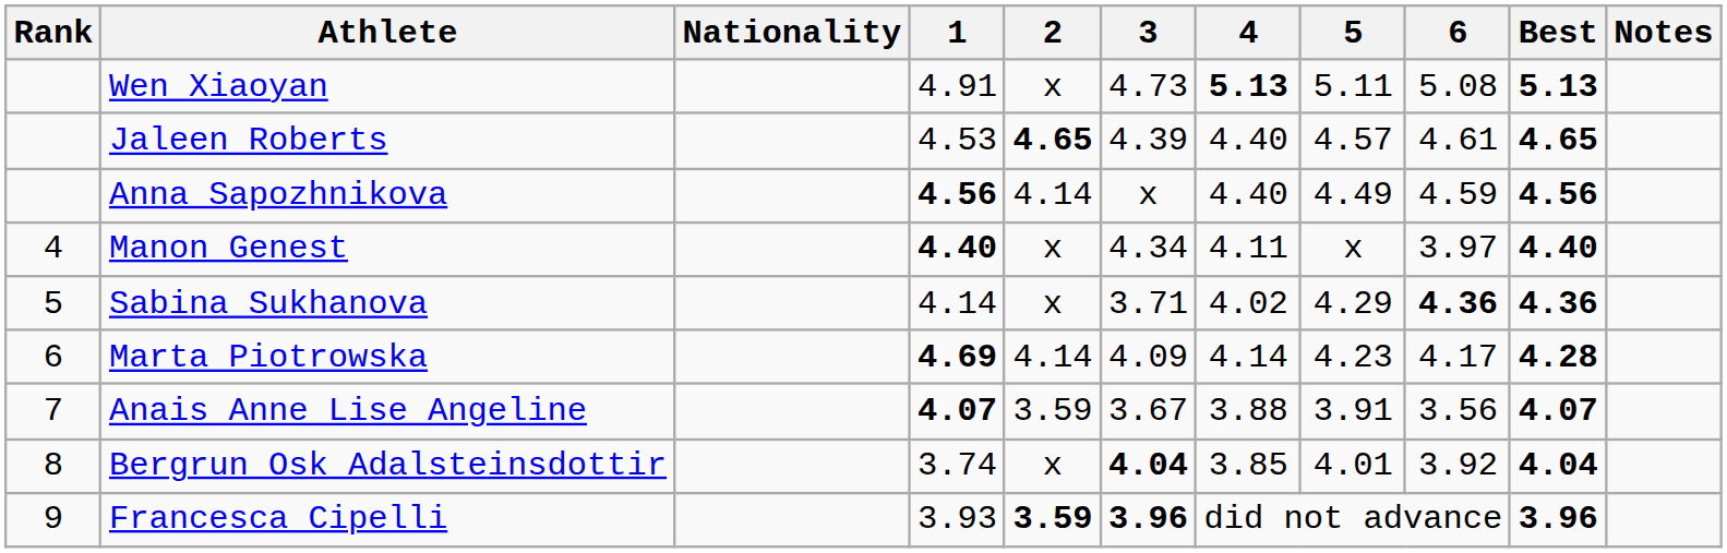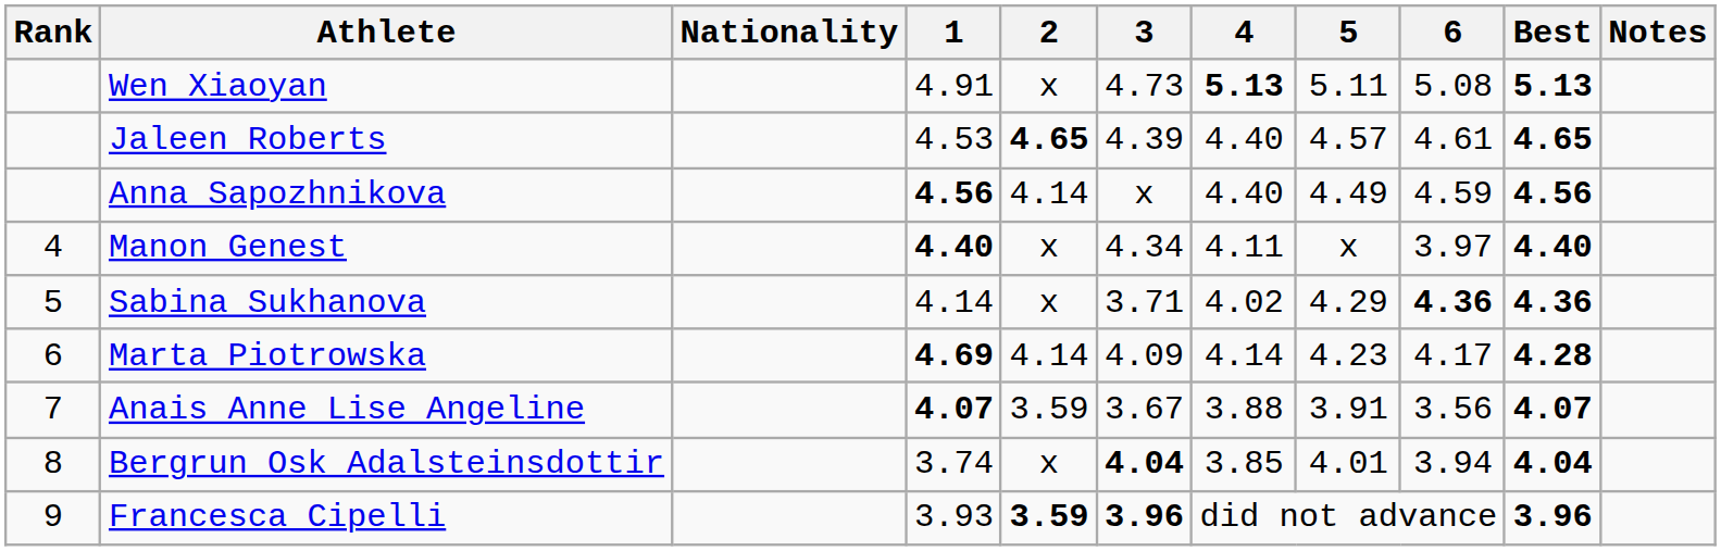 <table class="wikitable sortable" style="text-align:center">
 <tr>
 <th>Rank</th>
 <th>Athlete</th>
 <th>Nationality</th>
 <th>1</th>
 <th>2</th>
 <th>3</th>
 <th>4</th>
 <th>5</th>
 <th>6</th>
 <th>Best</th>
 <th>Notes</th>
 </tr>
 <tr>
 <td></td>
 <td align="left"><a href='#'>Wen Xiaoyan</a></td>
 <td align="left"></td>
 <td>4.91</td>
 <td>x</td>
 <td>4.73</td>
 <td><strong>5.13</strong></td>
 <td>5.11</td>
 <td>5.08</td>
 <td><strong>5.13</strong></td>
 <td></td>
 </tr>
 <tr>
 <td></td>
 <td align="left"><a href='#'>Jaleen Roberts</a></td>
 <td align="left"></td>
 <td>4.53</td>
 <td><strong>4.65</strong></td>
 <td>4.39</td>
 <td>4.40</td>
 <td>4.57</td>
 <td>4.61</td>
 <td><strong>4.65</strong></td>
 <td></td>
 </tr>
 <tr>
 <td></td>
 <td align="left"><a href='#'>Anna Sapozhnikova</a></td>
 <td align="left"></td>
 <td><strong>4.56</strong></td>
 <td>4.14</td>
 <td>x</td>
 <td>4.40</td>
 <td>4.49</td>
 <td>4.59</td>
 <td><strong>4.56</strong></td>
 <td></td>
 </tr>
 <tr>
 <td>4</td>
 <td align="left"><a href='#'>Manon Genest</a></td>
 <td align="left"></td>
 <td><strong>4.40</strong></td>
 <td>x</td>
 <td>4.34</td>
 <td>4.11</td>
 <td>x</td>
 <td>3.97</td>
 <td><strong>4.40</strong></td>
 <td></td>
 </tr>
 <tr>
 <td>5</td>
 <td align="left"><a href='#'>Sabina Sukhanova</a></td>
 <td align="left"></td>
 <td>4.14</td>
 <td>x</td>
 <td>3.71</td>
 <td>4.02</td>
 <td>4.29</td>
 <td><strong>4.36</strong></td>
 <td><strong>4.36</strong></td>
 <td></td>
 </tr>
 <tr>
 <td>6</td>
 <td align="left"><a href='#'>Marta Piotrowska</a></td>
 <td align="left"></td>
 <td><strong>4.69</strong></td>
 <td>4.14</td>
 <td>4.09</td>
 <td>4.14</td>
 <td>4.23</td>
 <td>4.17</td>
 <td><strong>4.28</strong></td>
 <td></td>
 </tr>
 <tr>
 <td>7</td>
 <td align="left"><a href='#'>Anais Anne Lise Angeline</a></td>
 <td align="left"></td>
 <td><strong>4.07</strong></td>
 <td>3.59</td>
 <td>3.67</td>
 <td>3.88</td>
 <td>3.91</td>
 <td>3.56</td>
 <td><strong>4.07</strong></td>
 <td></td>
 </tr>
 <tr>
 <td>8</td>
 <td align="left"><a href='#'>Bergrun Osk Adalsteinsdottir</a></td>
 <td align="left"></td>
 <td>3.74</td>
 <td>x</td>
 <td><strong>4.04</strong></td>
 <td>3.85</td>
 <td>4.01</td>
-<td>3.92</td>
+<td>3.94</td>
 <td><strong>4.04</strong></td>
 <td></td>
 </tr>
 <tr>
 <td>9</td>
 <td align="left"><a href='#'>Francesca Cipelli</a></td>
 <td align="left"></td>
 <td>3.93</td>
 <td><strong>3.59</strong></td>
 <td><strong>3.96</strong></td>
 <td colspan="3">did not advance</td>
 <td><strong>3.96</strong></td>
 <td></td>
 </tr>
 </table>
